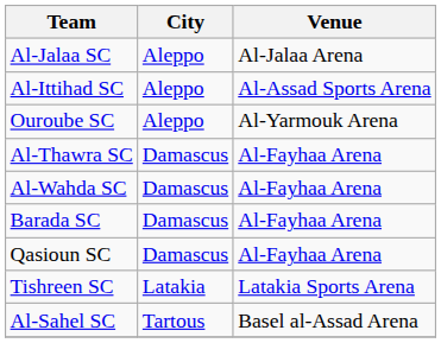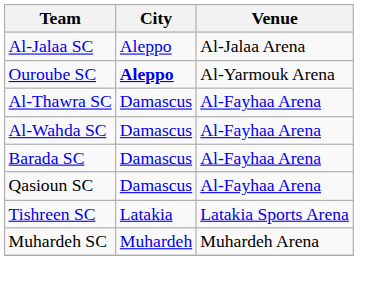 <table class="wikitable sortable">
 <tr>
 <th>Team</th>
 <th>City</th>
 <th>Venue</th>
 </tr>
 <tr>
 <td><a href='#'>Al-Jalaa SC</a></td>
 <td><a href='#'>Aleppo</a></td>
 <td>Al-Jalaa Arena</td>
 </tr>
 <tr>
-<td><a href='#'>Al-Ittihad SC</a></td>
-<td><a href='#'>Aleppo</a></td>
-<td><a href='#'>Al-Assad Sports Arena</a></td>
-</tr>
-<tr>
 <td><a href='#'>Ouroube SC</a></td>
-<td><a href='#'>Aleppo</a></td>
+<td><strong><a href='#'>Aleppo</a></strong></td>
 <td>Al-Yarmouk Arena</td>
 </tr>
 <tr>
 <td><a href='#'>Al-Thawra SC</a></td>
 <td><a href='#'>Damascus</a></td>
 <td><a href='#'>Al-Fayhaa Arena</a></td>
 </tr>
 <tr>
 <td><a href='#'>Al-Wahda SC</a></td>
 <td><a href='#'>Damascus</a></td>
 <td><a href='#'>Al-Fayhaa Arena</a></td>
 </tr>
 <tr>
 <td><a href='#'>Barada SC</a></td>
 <td><a href='#'>Damascus</a></td>
 <td><a href='#'>Al-Fayhaa Arena</a></td>
 </tr>
 <tr>
 <td>Qasioun SC</td>
 <td><a href='#'>Damascus</a></td>
 <td><a href='#'>Al-Fayhaa Arena</a></td>
 </tr>
 <tr>
 <td><a href='#'>Tishreen SC</a></td>
 <td><a href='#'>Latakia</a></td>
 <td><a href='#'>Latakia Sports Arena</a></td>
 </tr>
 <tr>
-<td><a href='#'>Al-Sahel SC</a></td>
-<td><a href='#'>Tartous</a></td>
-<td>Basel al-Assad Arena</td>
+<td>Muhardeh SC</td>
+<td><a href='#'>Muhardeh</a></td>
+<td>Muhardeh Arena</td>
 </tr>
 <tr>
 </tr>
 </table>
